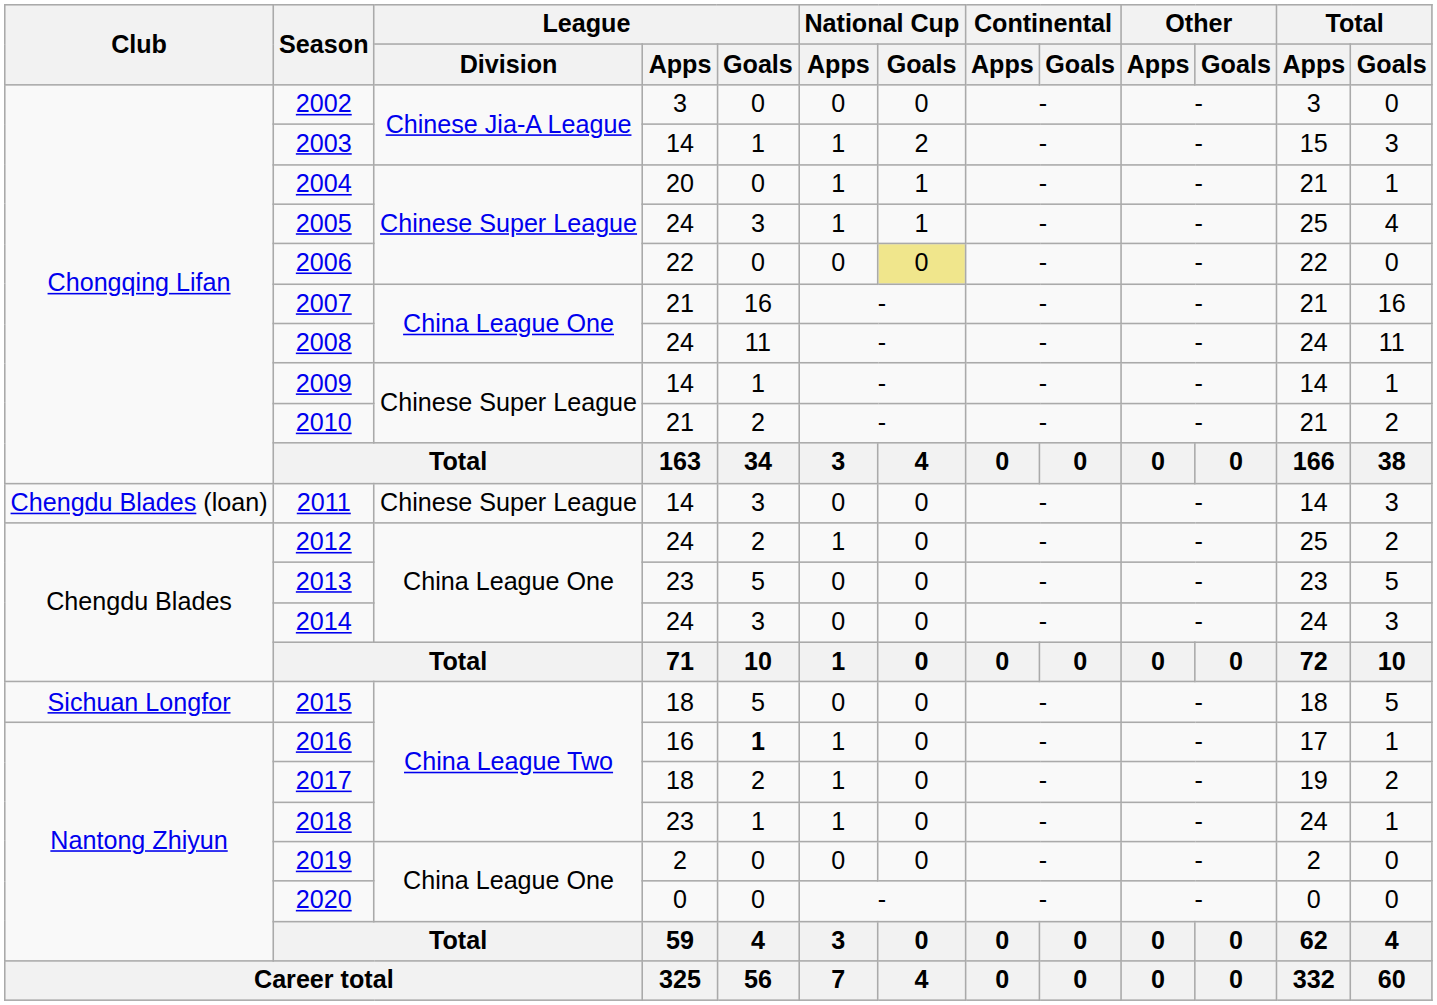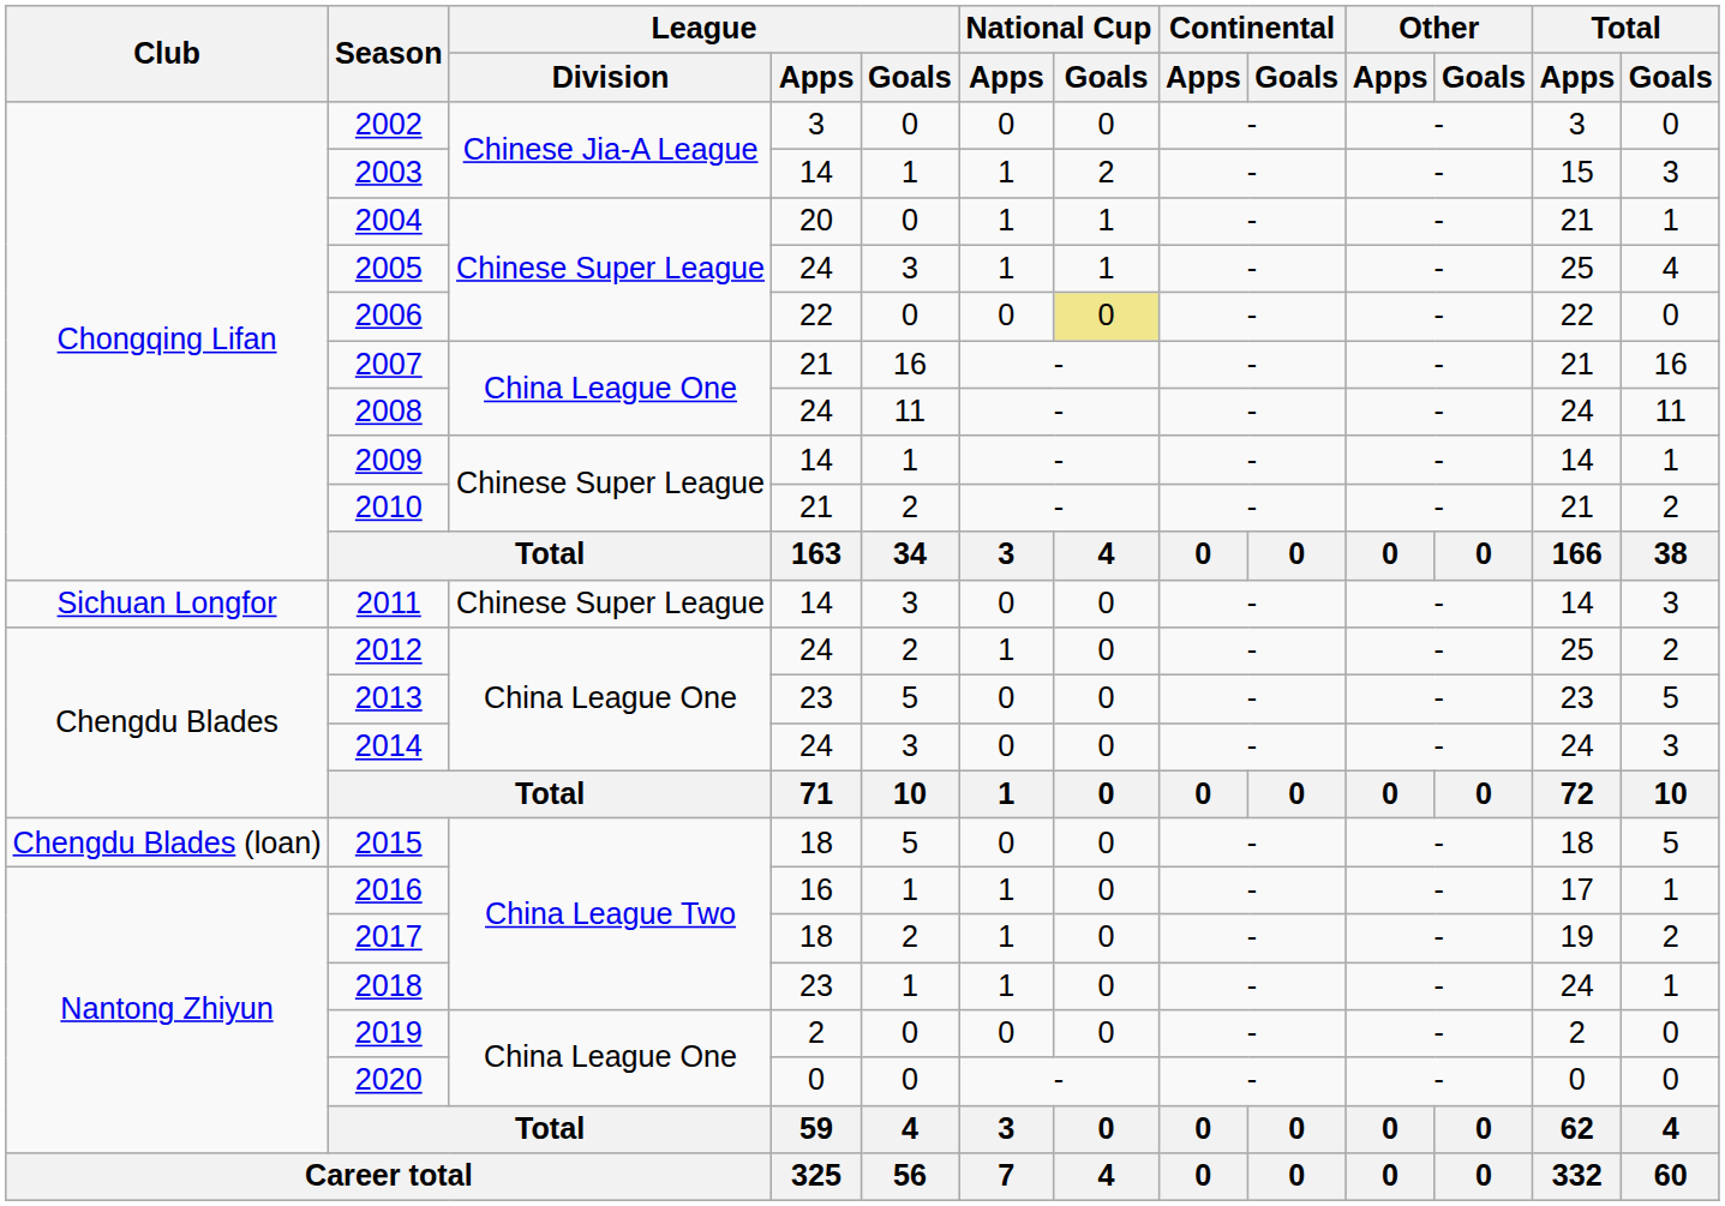 <table class="wikitable" style="text-align: center">
 <tr>
 <th rowspan="2">Club</th>
 <th rowspan="2">Season</th>
 <th colspan="3">League</th>
 <th colspan="2">National Cup</th>
 <th colspan="2">Continental</th>
 <th colspan="2">Other</th>
 <th colspan="2">Total</th>
 </tr>
 <tr>
 <th>Division</th>
 <th>Apps</th>
 <th>Goals</th>
 <th>Apps</th>
 <th>Goals</th>
 <th>Apps</th>
 <th>Goals</th>
 <th>Apps</th>
 <th>Goals</th>
 <th>Apps</th>
 <th>Goals</th>
 </tr>
 <tr>
 <td rowspan=10><a href='#'>Chongqing Lifan</a></td>
 <td><a href='#'>2002</a></td>
 <td rowspan=2><a href='#'>Chinese Jia-A League</a></td>
 <td>3</td>
 <td>0</td>
 <td>0</td>
 <td>0</td>
 <td colspan="2">-</td>
 <td colspan="2">-</td>
 <td>3</td>
 <td>0</td>
 </tr>
 <tr>
 <td><a href='#'>2003</a></td>
 <td>14</td>
 <td>1</td>
 <td>1</td>
 <td>2</td>
 <td colspan="2">-</td>
 <td colspan="2">-</td>
 <td>15</td>
 <td>3</td>
 </tr>
 <tr>
 <td><a href='#'>2004</a></td>
 <td rowspan=3><a href='#'>Chinese Super League</a></td>
 <td>20</td>
 <td>0</td>
 <td>1</td>
 <td>1</td>
 <td colspan="2">-</td>
 <td colspan="2">-</td>
 <td>21</td>
 <td>1</td>
 </tr>
 <tr>
 <td><a href='#'>2005</a></td>
 <td>24</td>
 <td>3</td>
 <td>1</td>
 <td>1</td>
 <td colspan="2">-</td>
 <td colspan="2">-</td>
 <td>25</td>
 <td>4</td>
 </tr>
 <tr>
 <td><a href='#'>2006</a></td>
 <td>22</td>
 <td>0</td>
 <td>0</td>
 <td style="background: khaki;">0</td>
 <td colspan="2">-</td>
 <td colspan="2">-</td>
 <td>22</td>
 <td>0</td>
 </tr>
 <tr>
 <td><a href='#'>2007</a></td>
 <td rowspan=2><a href='#'>China League One</a></td>
 <td>21</td>
 <td>16</td>
 <td colspan="2">-</td>
 <td colspan="2">-</td>
 <td colspan="2">-</td>
 <td>21</td>
 <td>16</td>
 </tr>
 <tr>
 <td><a href='#'>2008</a></td>
 <td>24</td>
 <td>11</td>
 <td colspan="2">-</td>
 <td colspan="2">-</td>
 <td colspan="2">-</td>
 <td>24</td>
 <td>11</td>
 </tr>
 <tr>
 <td><a href='#'>2009</a></td>
 <td rowspan=2>Chinese Super League</td>
 <td>14</td>
 <td>1</td>
 <td colspan="2">-</td>
 <td colspan="2">-</td>
 <td colspan="2">-</td>
 <td>14</td>
 <td>1</td>
 </tr>
 <tr>
 <td><a href='#'>2010</a></td>
 <td>21</td>
 <td>2</td>
 <td colspan="2">-</td>
 <td colspan="2">-</td>
 <td colspan="2">-</td>
 <td>21</td>
 <td>2</td>
 </tr>
 <tr>
 <th colspan="2"><strong>Total</strong></th>
 <th>163</th>
 <th>34</th>
 <th>3</th>
 <th>4</th>
 <th>0</th>
 <th>0</th>
 <th>0</th>
 <th>0</th>
 <th>166</th>
 <th>38</th>
 </tr>
 <tr>
-<td><a href='#'>Chengdu Blades</a> (loan)</td>
+<td><a href='#'>Sichuan Longfor</a></td>
 <td><a href='#'>2011</a></td>
 <td>Chinese Super League</td>
 <td>14</td>
 <td>3</td>
 <td>0</td>
 <td>0</td>
 <td colspan="2">-</td>
 <td colspan="2">-</td>
 <td>14</td>
 <td>3</td>
 </tr>
 <tr>
 <td rowspan=4>Chengdu Blades</td>
 <td><a href='#'>2012</a></td>
 <td rowspan=3>China League One</td>
 <td>24</td>
 <td>2</td>
 <td>1</td>
 <td>0</td>
 <td colspan="2">-</td>
 <td colspan="2">-</td>
 <td>25</td>
 <td>2</td>
 </tr>
 <tr>
 <td><a href='#'>2013</a></td>
 <td>23</td>
 <td>5</td>
 <td>0</td>
 <td>0</td>
 <td colspan="2">-</td>
 <td colspan="2">-</td>
 <td>23</td>
 <td>5</td>
 </tr>
 <tr>
 <td><a href='#'>2014</a></td>
 <td>24</td>
 <td>3</td>
 <td>0</td>
 <td>0</td>
 <td colspan="2">-</td>
 <td colspan="2">-</td>
 <td>24</td>
 <td>3</td>
 </tr>
 <tr>
 <th colspan="2"><strong>Total</strong></th>
 <th>71</th>
 <th>10</th>
 <th>1</th>
 <th>0</th>
 <th>0</th>
 <th>0</th>
 <th>0</th>
 <th>0</th>
 <th>72</th>
 <th>10</th>
 </tr>
 <tr>
-<td><a href='#'>Sichuan Longfor</a></td>
+<td><a href='#'>Chengdu Blades</a> (loan)</td>
 <td><a href='#'>2015</a></td>
 <td rowspan=4><a href='#'>China League Two</a></td>
 <td>18</td>
 <td>5</td>
 <td>0</td>
 <td>0</td>
 <td colspan="2">-</td>
 <td colspan="2">-</td>
 <td>18</td>
 <td>5</td>
 </tr>
 <tr>
 <td rowspan=6><a href='#'>Nantong Zhiyun</a></td>
 <td><a href='#'>2016</a></td>
 <td>16</td>
-<td><strong>1</strong></td>
+<td>1</td>
 <td>1</td>
 <td>0</td>
 <td colspan="2">-</td>
 <td colspan="2">-</td>
 <td>17</td>
 <td>1</td>
 </tr>
 <tr>
 <td><a href='#'>2017</a></td>
 <td>18</td>
 <td>2</td>
 <td>1</td>
 <td>0</td>
 <td colspan="2">-</td>
 <td colspan="2">-</td>
 <td>19</td>
 <td>2</td>
 </tr>
 <tr>
 <td><a href='#'>2018</a></td>
 <td>23</td>
 <td>1</td>
 <td>1</td>
 <td>0</td>
 <td colspan="2">-</td>
 <td colspan="2">-</td>
 <td>24</td>
 <td>1</td>
 </tr>
 <tr>
 <td><a href='#'>2019</a></td>
 <td rowspan=2>China League One</td>
 <td>2</td>
 <td>0</td>
 <td>0</td>
 <td>0</td>
 <td colspan="2">-</td>
 <td colspan="2">-</td>
 <td>2</td>
 <td>0</td>
 </tr>
 <tr>
 <td><a href='#'>2020</a></td>
 <td>0</td>
 <td>0</td>
 <td colspan="2">-</td>
 <td colspan="2">-</td>
 <td colspan="2">-</td>
 <td>0</td>
 <td>0</td>
 </tr>
 <tr>
 <th colspan="2"><strong>Total</strong></th>
 <th>59</th>
 <th>4</th>
 <th>3</th>
 <th>0</th>
 <th>0</th>
 <th>0</th>
 <th>0</th>
 <th>0</th>
 <th>62</th>
 <th>4</th>
 </tr>
 <tr>
 <th colspan=3>Career total</th>
 <th>325</th>
 <th>56</th>
 <th>7</th>
 <th>4</th>
 <th>0</th>
 <th>0</th>
 <th>0</th>
 <th>0</th>
 <th>332</th>
 <th>60</th>
 </tr>
 </table>
